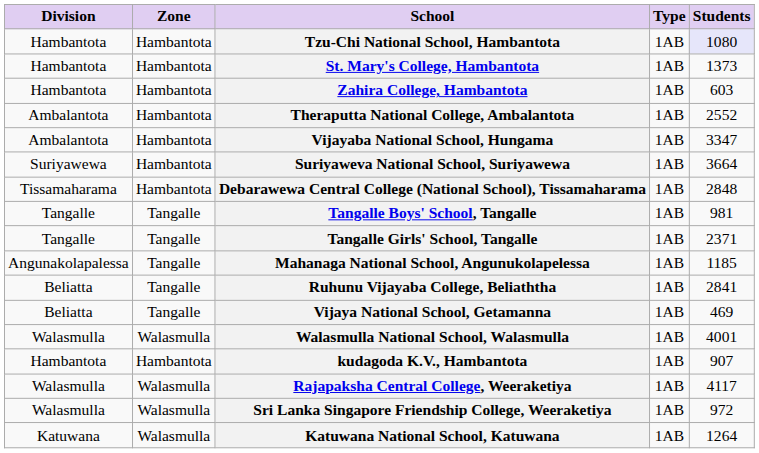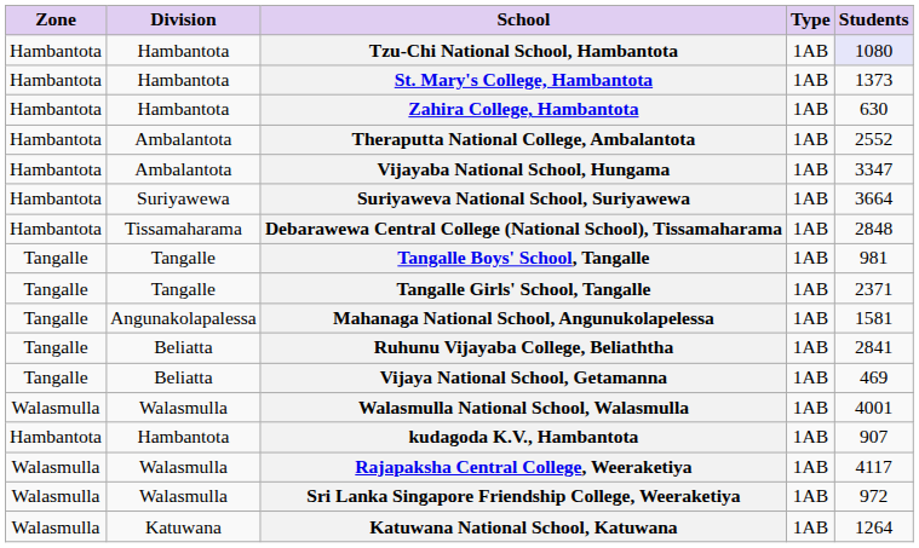 <table class="wikitable sortable" style="text-align:center; font-size:100%">
 <tr valign=bottom>
+<th style="background-color:#E0CEF2;">Zone</th>
 <th style="background-color:#E0CEF2;">Division</th>
-<th style="background-color:#E0CEF2;">Zone</th>
 <th style="background-color:#E0CEF2;">School</th>
 <th style="background-color:#E0CEF2;">Type</th>
 <th style="background-color:#E0CEF2;">Students</th>
 </tr>
 <tr>
 <td>Hambantota</td>
 <td>Hambantota</td>
 <th>Tzu-Chi National School, Hambantota</th>
 <td>1AB</td>
 <td style="background: lavender;">1080</td>
 </tr>
 <tr>
 <td>Hambantota</td>
 <td>Hambantota</td>
 <th><a href='#'>St. Mary's College, Hambantota</a></th>
 <td>1AB</td>
 <td>1373</td>
 </tr>
 <tr>
 <td>Hambantota</td>
 <td>Hambantota</td>
 <th><a href='#'>Zahira College, Hambantota</a></th>
 <td>1AB</td>
-<td>603</td>
+<td>630</td>
 </tr>
 <tr>
+<td>Hambantota</td>
 <td>Ambalantota</td>
-<td>Hambantota</td>
 <th>Theraputta National College, Ambalantota</th>
 <td>1AB</td>
 <td>2552</td>
 </tr>
 <tr>
+<td>Hambantota</td>
 <td>Ambalantota</td>
-<td>Hambantota</td>
 <th>Vijayaba National School, Hungama</th>
 <td>1AB</td>
 <td>3347</td>
 </tr>
 <tr>
+<td>Hambantota</td>
 <td>Suriyawewa</td>
-<td>Hambantota</td>
 <th>Suriyaweva National School, Suriyawewa</th>
 <td>1AB</td>
 <td>3664</td>
 </tr>
 <tr>
+<td>Hambantota</td>
 <td>Tissamaharama</td>
-<td>Hambantota</td>
 <th>Debarawewa Central College (National School), Tissamaharama</th>
 <td>1AB</td>
 <td>2848</td>
 </tr>
 <tr>
 <td>Tangalle</td>
 <td>Tangalle</td>
 <th><a href='#'>Tangalle Boys' School</a>, Tangalle</th>
 <td>1AB</td>
 <td>981</td>
 </tr>
 <tr>
 <td>Tangalle</td>
 <td>Tangalle</td>
 <th>Tangalle Girls' School, Tangalle</th>
 <td>1AB</td>
 <td>2371</td>
 </tr>
 <tr>
+<td>Tangalle</td>
 <td>Angunakolapalessa</td>
-<td>Tangalle</td>
 <th>Mahanaga National School, Angunukolapelessa</th>
 <td>1AB</td>
-<td>1185</td>
+<td>1581</td>
 </tr>
 <tr>
+<td>Tangalle</td>
 <td>Beliatta</td>
-<td>Tangalle</td>
 <th>Ruhunu Vijayaba College, Beliaththa</th>
 <td>1AB</td>
 <td>2841</td>
 </tr>
 <tr>
+<td>Tangalle</td>
 <td>Beliatta</td>
-<td>Tangalle</td>
 <th>Vijaya National School, Getamanna</th>
 <td>1AB</td>
 <td>469</td>
 </tr>
 <tr>
 <td>Walasmulla</td>
 <td>Walasmulla</td>
 <th>Walasmulla National School, Walasmulla</th>
 <td>1AB</td>
 <td>4001</td>
 </tr>
 <tr>
 <td>Hambantota</td>
 <td>Hambantota</td>
 <th>kudagoda K.V., Hambantota</th>
 <td>1AB</td>
 <td>907</td>
 </tr>
 <tr>
 <td>Walasmulla</td>
 <td>Walasmulla</td>
 <th><a href='#'>Rajapaksha Central College</a>, Weeraketiya</th>
 <td>1AB</td>
 <td>4117</td>
 </tr>
 <tr>
 <td>Walasmulla</td>
 <td>Walasmulla</td>
 <th>Sri Lanka Singapore Friendship College, Weeraketiya</th>
 <td>1AB</td>
 <td>972</td>
 </tr>
 <tr>
+<td>Walasmulla</td>
 <td>Katuwana</td>
-<td>Walasmulla</td>
 <th>Katuwana National School, Katuwana</th>
 <td>1AB</td>
 <td>1264</td>
 </tr>
 </table>
